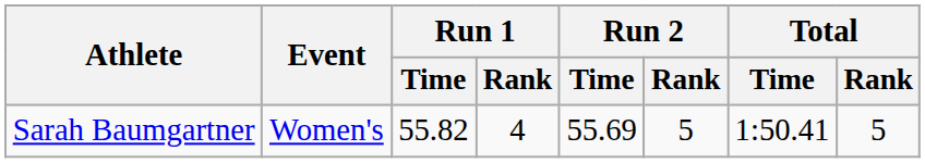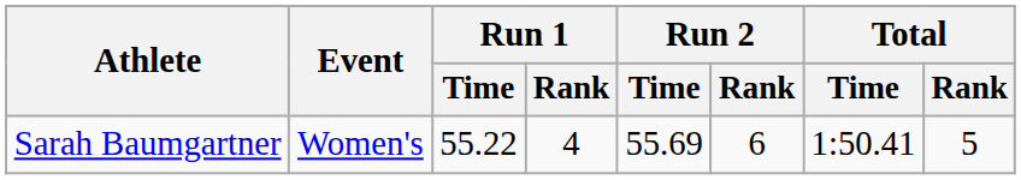 <table class="wikitable" style="font-size:90%">
 <tr>
 <th rowspan="2">Athlete</th>
 <th rowspan="2">Event</th>
 <th colspan="2">Run 1</th>
 <th colspan="2">Run 2</th>
 <th colspan="2">Total</th>
 </tr>
 <tr style="font-size:95%">
 <th>Time</th>
 <th>Rank</th>
 <th>Time</th>
 <th>Rank</th>
 <th>Time</th>
 <th>Rank</th>
 </tr>
 <tr align="center">
 <td align="left"><a href='#'>Sarah Baumgartner</a></td>
 <td align="left"><a href='#'>Women's</a></td>
-<td>55.82</td>
+<td>55.22</td>
 <td>4</td>
 <td>55.69</td>
-<td>5</td>
+<td>6</td>
 <td>1:50.41</td>
 <td>5</td>
 </tr>
 </table>
